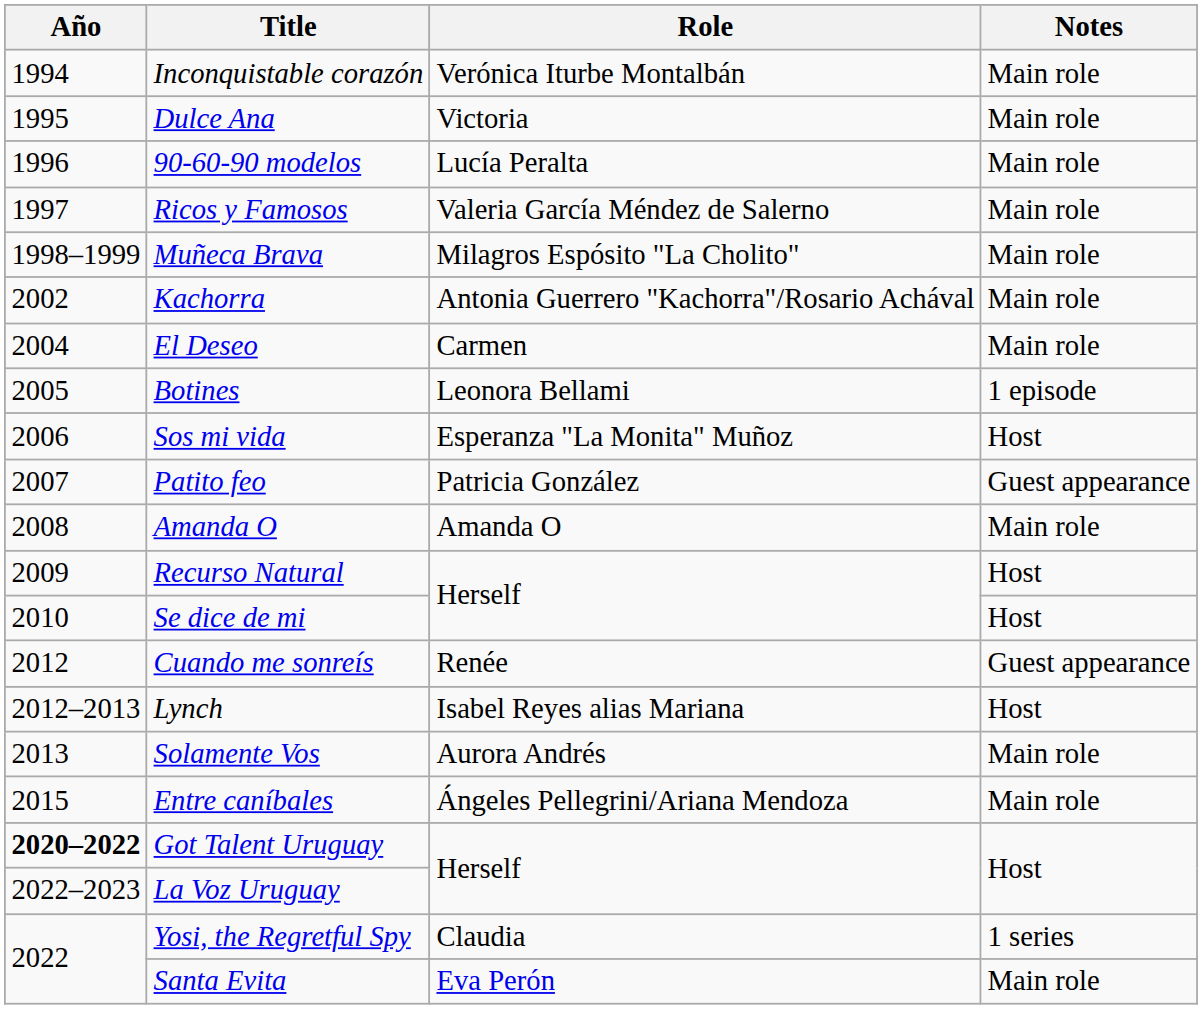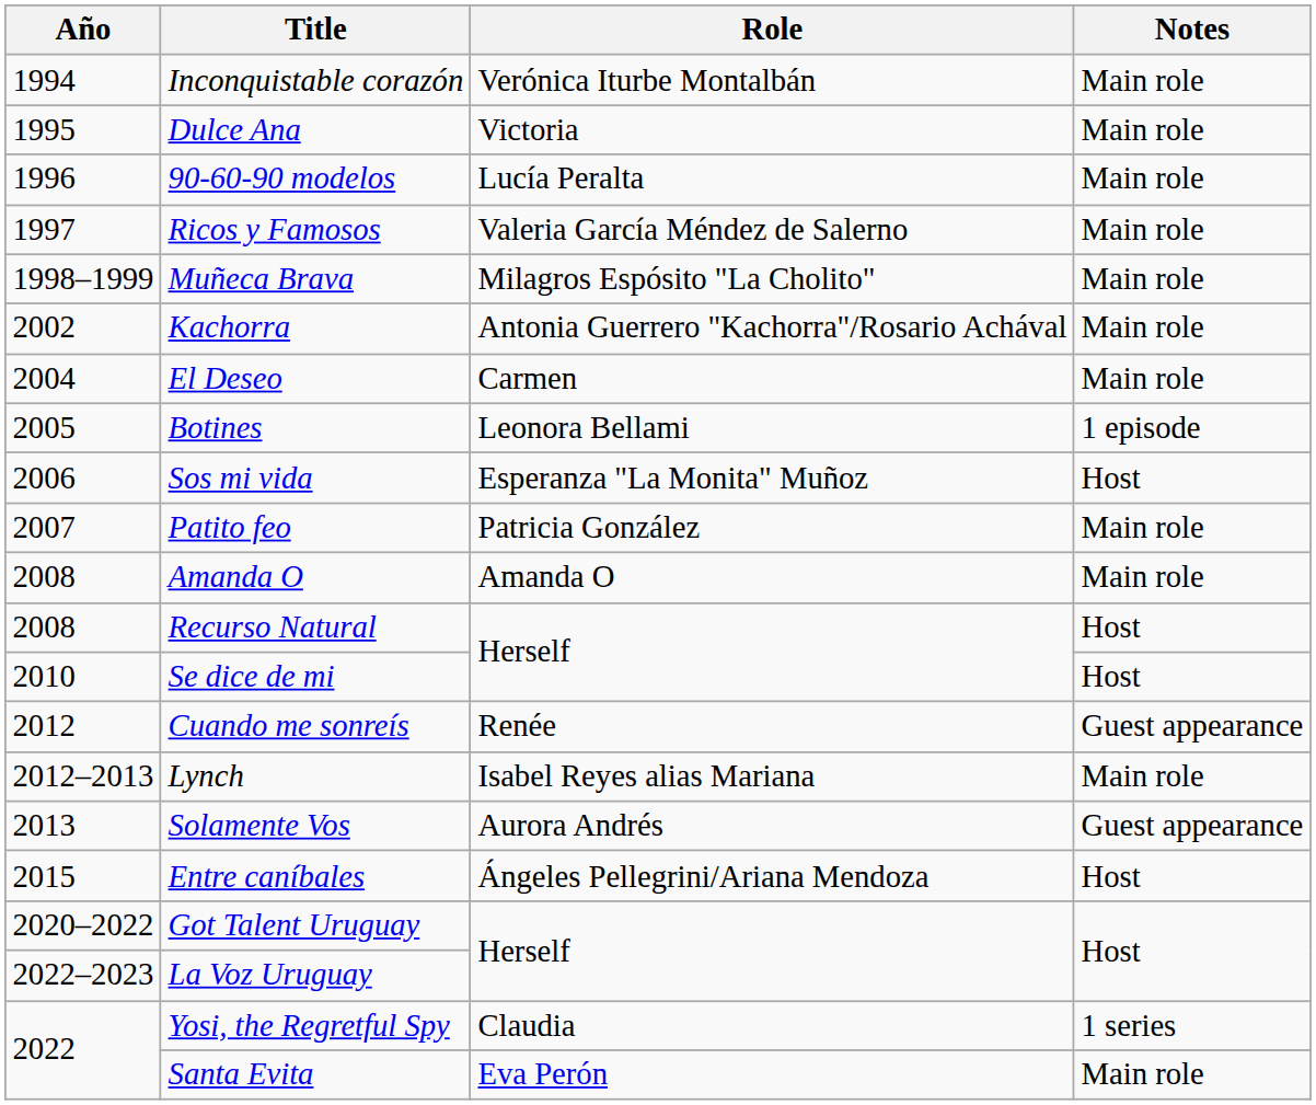 <table class="wikitable sortable">
 <tr>
 <th>Año</th>
 <th>Title</th>
 <th>Role</th>
 <th class="unsortable">Notes</th>
 </tr>
 <tr>
 <td>1994</td>
 <td><em>Inconquistable corazón</em></td>
 <td>Verónica Iturbe Montalbán</td>
 <td>Main role</td>
 </tr>
 <tr>
 <td>1995</td>
 <td><em><a href='#'>Dulce Ana</a></em></td>
 <td>Victoria</td>
 <td>Main role</td>
 </tr>
 <tr>
 <td>1996</td>
 <td><em><a href='#'>90-60-90 modelos</a></em></td>
 <td>Lucía Peralta</td>
 <td>Main role</td>
 </tr>
 <tr>
 <td>1997</td>
 <td><em><a href='#'>Ricos y Famosos</a></em></td>
 <td>Valeria García Méndez de Salerno</td>
 <td>Main role</td>
 </tr>
 <tr>
 <td>1998–1999</td>
 <td><em><a href='#'>Muñeca Brava</a></em></td>
 <td>Milagros Espósito "La Cholito"</td>
 <td>Main role</td>
 </tr>
 <tr>
 <td>2002</td>
 <td><em><a href='#'>Kachorra</a></em></td>
 <td>Antonia Guerrero "Kachorra"/Rosario Achával</td>
 <td>Main role</td>
 </tr>
 <tr>
 <td>2004</td>
 <td><em><a href='#'>El Deseo</a></em></td>
 <td>Carmen</td>
 <td>Main role</td>
 </tr>
 <tr>
 <td>2005</td>
 <td><em><a href='#'>Botines</a></em></td>
 <td>Leonora Bellami</td>
 <td>1 episode</td>
 </tr>
 <tr>
 <td>2006</td>
 <td><em><a href='#'>Sos mi vida</a></em></td>
 <td>Esperanza "La Monita" Muñoz</td>
 <td>Host</td>
 </tr>
 <tr>
 <td>2007</td>
 <td><em><a href='#'>Patito feo</a></em></td>
 <td>Patricia González</td>
-<td>Guest appearance</td>
+<td>Main role</td>
 </tr>
 <tr>
 <td>2008</td>
 <td><em><a href='#'>Amanda O</a></em></td>
 <td>Amanda O</td>
 <td>Main role</td>
 </tr>
 <tr>
-<td>2009</td>
+<td>2008</td>
 <td><em><a href='#'>Recurso Natural</a></em></td>
 <td rowspan="2">Herself</td>
 <td>Host</td>
 </tr>
 <tr>
 <td>2010</td>
 <td><em><a href='#'>Se dice de mi</a></em></td>
 <td>Host</td>
 </tr>
 <tr>
 <td>2012</td>
 <td><em><a href='#'>Cuando me sonreís</a></em></td>
 <td>Renée</td>
 <td>Guest appearance</td>
 </tr>
 <tr>
 <td>2012–2013</td>
 <td><em>Lynch</em></td>
 <td>Isabel Reyes alias Mariana</td>
-<td>Host</td>
+<td>Main role</td>
 </tr>
 <tr>
 <td>2013</td>
 <td><em><a href='#'>Solamente Vos</a></em></td>
 <td>Aurora Andrés</td>
-<td>Main role</td>
+<td>Guest appearance</td>
 </tr>
 <tr>
 <td>2015</td>
 <td><em><a href='#'>Entre caníbales</a></em></td>
 <td>Ángeles Pellegrini/Ariana Mendoza</td>
-<td>Main role</td>
+<td>Host</td>
 </tr>
 <tr>
-<td><strong>2020–2022</strong></td>
+<td>2020–2022</td>
 <td><em><a href='#'>Got Talent Uruguay</a></em></td>
 <td rowspan="2">Herself</td>
 <td rowspan="2">Host</td>
 </tr>
 <tr>
 <td>2022–2023</td>
 <td><em><a href='#'>La Voz Uruguay</a></em></td>
 </tr>
 <tr>
 <td rowspan="2">2022</td>
 <td><em><a href='#'>Yosi, the Regretful Spy</a></em></td>
 <td>Claudia</td>
 <td>1 series</td>
 </tr>
 <tr>
 <td><em><a href='#'>Santa Evita</a></em></td>
 <td><a href='#'>Eva Perón</a></td>
 <td>Main role</td>
 </tr>
 </table>
